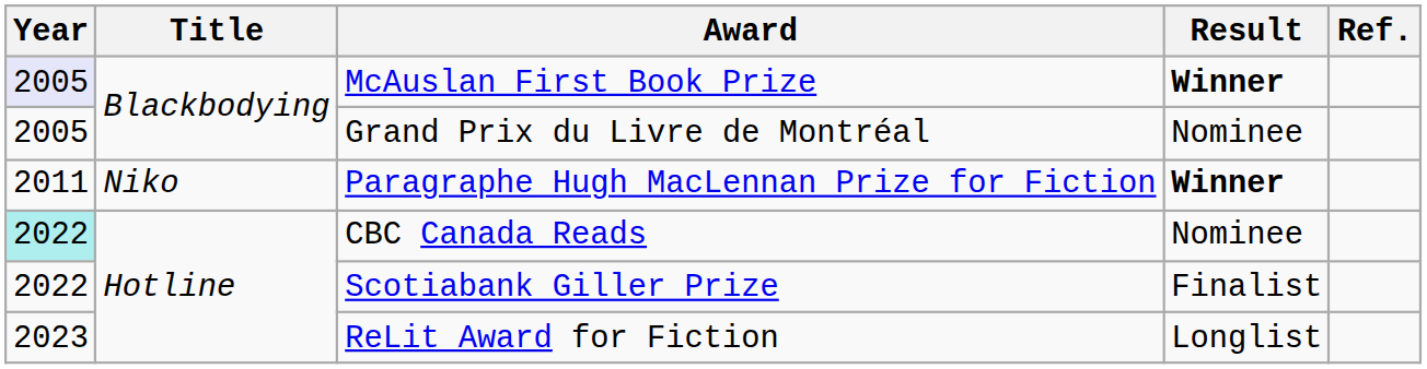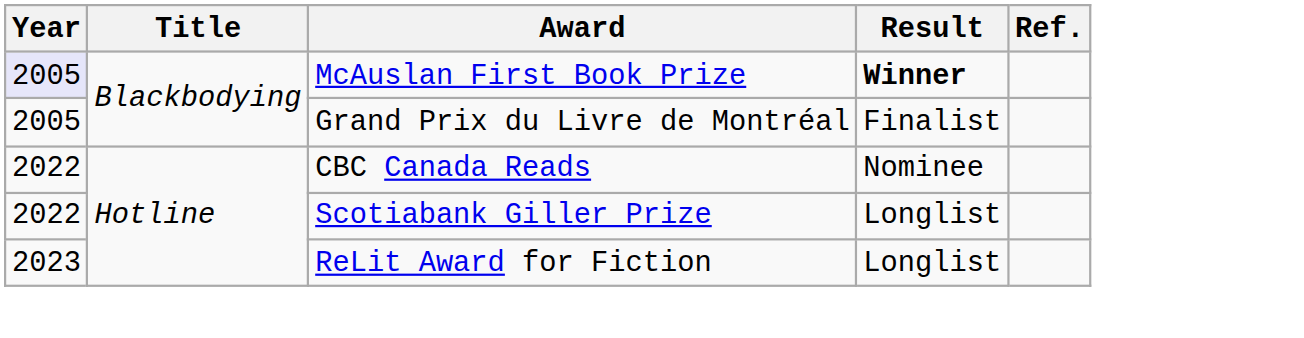 <table class="wikitable">
 <tr>
 <th>Year</th>
 <th>Title</th>
 <th>Award</th>
 <th>Result</th>
 <th>Ref.</th>
 </tr>
 <tr>
 <td style="background: lavender;">2005</td>
 <td rowspan=2><em>Blackbodying</em></td>
 <td><a href='#'>McAuslan First Book Prize</a></td>
 <td><strong>Winner</strong></td>
 <td></td>
 </tr>
 <tr>
 <td>2005</td>
 <td>Grand Prix du Livre de Montréal</td>
-<td>Nominee</td>
+<td>Finalist</td>
 <td></td>
 </tr>
 <tr>
-<td>2011</td>
-<td><em>Niko</em></td>
-<td><a href='#'>Paragraphe Hugh MacLennan Prize for Fiction</a></td>
-<td><strong>Winner</strong></td>
-<td></td>
-</tr>
-<tr>
-<td style="background: paleturquoise;">2022</td>
+<td>2022</td>
 <td rowspan=3><em>Hotline</em></td>
 <td>CBC <a href='#'>Canada Reads</a></td>
 <td>Nominee</td>
 <td></td>
 </tr>
 <tr>
 <td>2022</td>
 <td><a href='#'>Scotiabank Giller Prize</a></td>
-<td>Finalist</td>
+<td>Longlist</td>
 <td></td>
 </tr>
 <tr>
 <td>2023</td>
 <td><a href='#'>ReLit Award</a> for Fiction</td>
 <td>Longlist</td>
 <td></td>
 </tr>
 </table>
